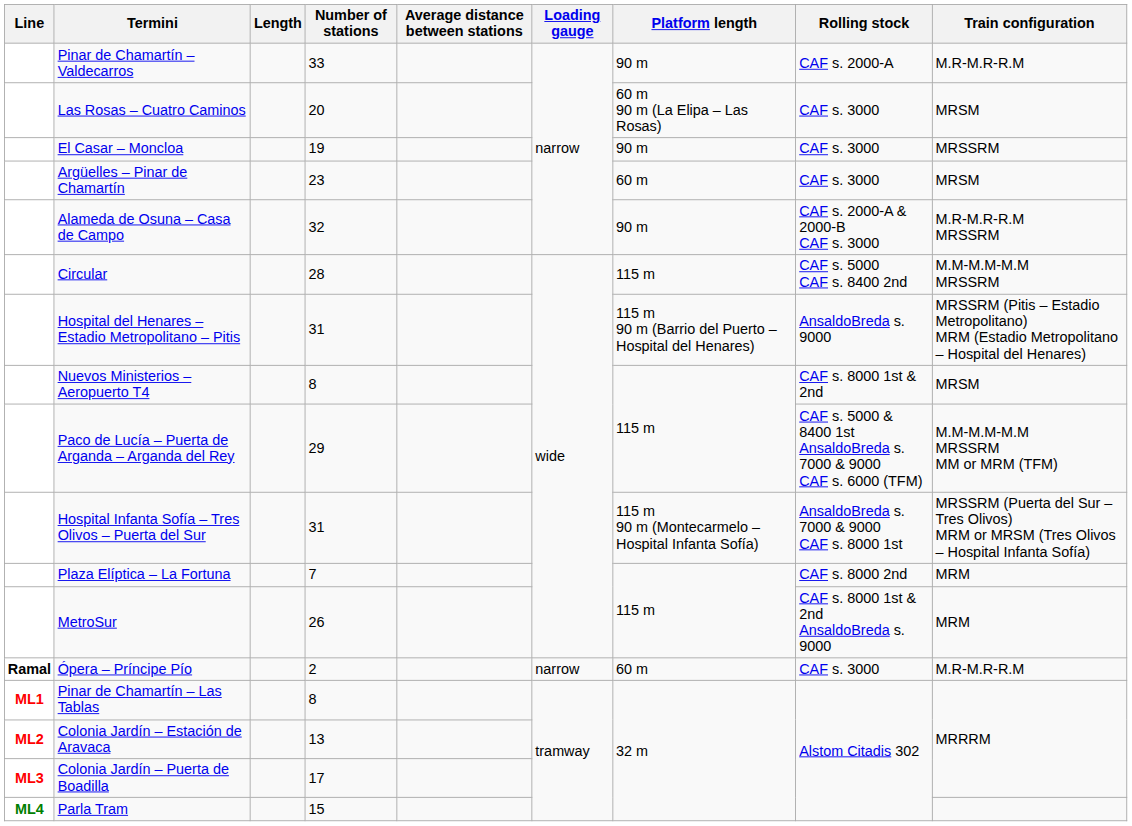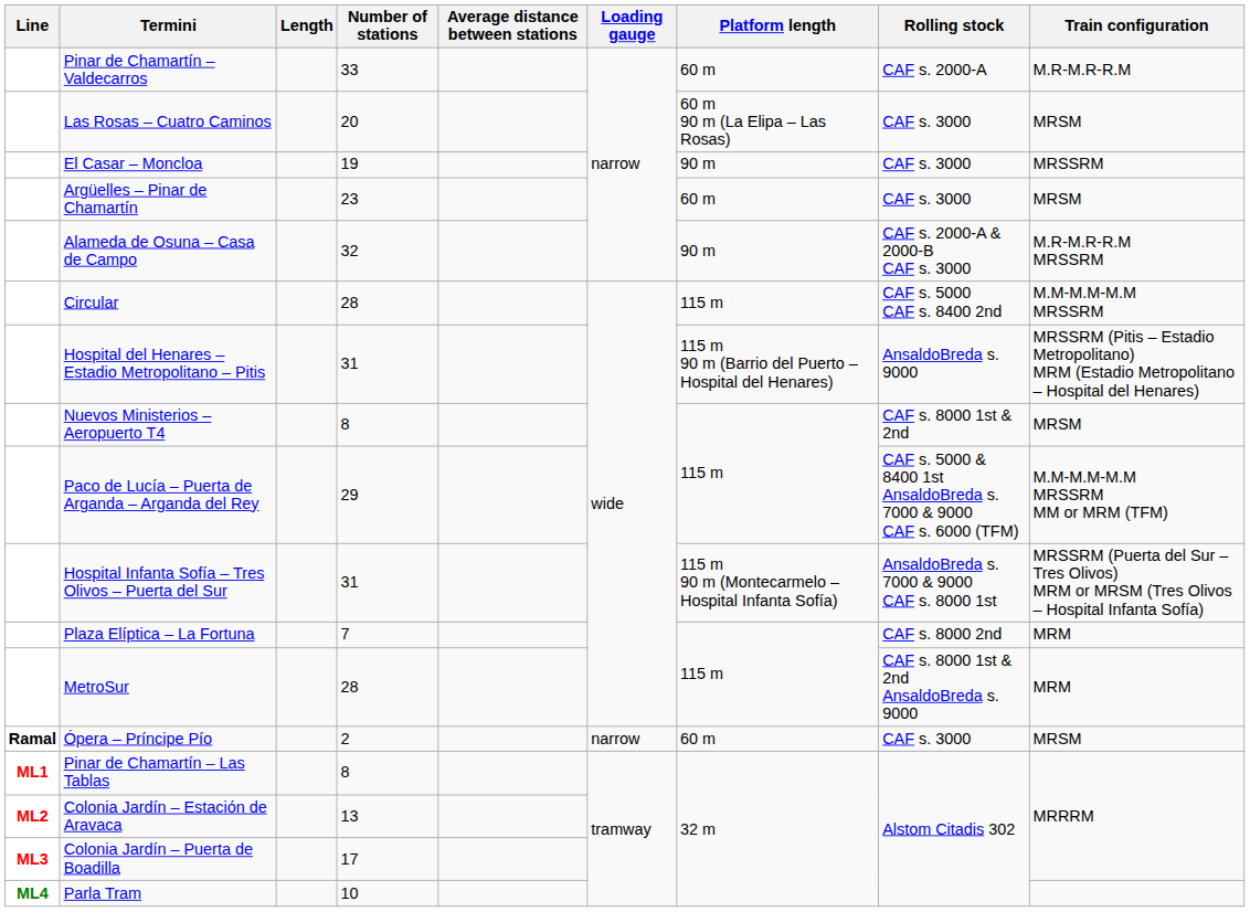 <table class="wikitable">
 <tr>
 <th>Line</th>
 <th>Termini</th>
 <th>Length</th>
 <th>Number of stations</th>
 <th>Average distance between stations</th>
 <th><a href='#'>Loading gauge</a></th>
 <th><a href='#'>Platform</a> length</th>
 <th>Rolling stock</th>
 <th>Train configuration</th>
 </tr>
 <tr>
 <th style="background-color:white"></th>
 <td><a href='#'>Pinar de Chamartín – Valdecarros</a></td>
 <td></td>
 <td>33</td>
 <td></td>
 <td rowspan="5">narrow</td>
-<td>90 m</td>
+<td>60 m</td>
 <td><a href='#'>CAF</a> s. 2000-A</td>
 <td>M.R-M.R-R.M</td>
 </tr>
 <tr>
 <th style="background-color:white"></th>
 <td><a href='#'>Las Rosas – Cuatro Caminos</a></td>
 <td></td>
 <td>20</td>
 <td></td>
 <td>60 m<br>90 m (La Elipa – Las Rosas)</td>
 <td><a href='#'>CAF</a> s. 3000</td>
 <td>MRSM</td>
 </tr>
 <tr>
 <th style="background-color:white"></th>
 <td><a href='#'>El Casar – Moncloa</a></td>
 <td></td>
 <td>19</td>
 <td></td>
 <td>90 m</td>
 <td><a href='#'>CAF</a> s. 3000</td>
 <td>MRSSRM</td>
 </tr>
 <tr>
 <th style="background-color:white"></th>
 <td><a href='#'>Argüelles – Pinar de Chamartín</a></td>
 <td></td>
 <td>23</td>
 <td></td>
 <td>60 m</td>
 <td><a href='#'>CAF</a> s. 3000</td>
 <td>MRSM</td>
 </tr>
 <tr>
 <th style="background-color:white"></th>
 <td><a href='#'>Alameda de Osuna – Casa de Campo</a></td>
 <td></td>
 <td>32</td>
 <td></td>
 <td>90 m</td>
 <td><a href='#'>CAF</a> s. 2000-A & 2000-B<br><a href='#'>CAF</a> s. 3000</td>
 <td>M.R-M.R-R.M<br>MRSSRM</td>
 </tr>
 <tr>
 <th style="background-color:white"></th>
 <td><a href='#'>Circular</a></td>
 <td></td>
 <td>28</td>
 <td></td>
 <td rowspan="7">wide</td>
 <td>115 m</td>
 <td><a href='#'>CAF</a> s. 5000<br><a href='#'>CAF</a> s. 8400 2nd</td>
 <td>M.M-M.M-M.M<br>MRSSRM</td>
 </tr>
 <tr>
 <th style="background-color:white"></th>
 <td><a href='#'>Hospital del Henares – Estadio Metropolitano – Pitis</a></td>
 <td></td>
 <td>31</td>
 <td></td>
 <td>115 m<br>90 m (Barrio del Puerto – Hospital del Henares)</td>
 <td><a href='#'>AnsaldoBreda</a> s. 9000</td>
 <td>MRSSRM (Pitis – Estadio Metropolitano)<br>MRM (Estadio Metropolitano – Hospital del Henares)</td>
 </tr>
 <tr>
 <th style="background-color:white"></th>
 <td><a href='#'>Nuevos Ministerios – Aeropuerto T4</a></td>
 <td></td>
 <td>8</td>
 <td></td>
 <td rowspan="2">115 m</td>
 <td><a href='#'>CAF</a> s. 8000 1st & 2nd</td>
 <td>MRSM</td>
 </tr>
 <tr>
 <th style="background-color:white"></th>
 <td><a href='#'>Paco de Lucía – Puerta de Arganda – Arganda del Rey</a></td>
 <td></td>
 <td>29</td>
 <td></td>
 <td><a href='#'>CAF</a> s. 5000 & 8400 1st<br><a href='#'>AnsaldoBreda</a> s. 7000 & 9000<br><a href='#'>CAF</a> s. 6000 (TFM)</td>
 <td>M.M-M.M-M.M<br>MRSSRM<br>MM or MRM (TFM)</td>
 </tr>
 <tr>
 <th style="background-color:white"></th>
 <td><a href='#'>Hospital Infanta Sofía – Tres Olivos – Puerta del Sur</a></td>
 <td></td>
 <td>31</td>
 <td></td>
 <td>115 m<br> 90 m (Montecarmelo – Hospital Infanta Sofía)</td>
 <td><a href='#'>AnsaldoBreda</a> s. 7000 & 9000<br><a href='#'>CAF</a> s. 8000 1st</td>
 <td>MRSSRM (Puerta del Sur – Tres Olivos)<br>MRM or MRSM (Tres Olivos – Hospital Infanta Sofía)</td>
 </tr>
 <tr>
 <th style="background-color:white"></th>
 <td><a href='#'>Plaza Elíptica – La Fortuna</a></td>
 <td></td>
 <td>7</td>
 <td></td>
 <td rowspan="2">115 m</td>
 <td><a href='#'>CAF</a> s. 8000 2nd</td>
 <td>MRM</td>
 </tr>
 <tr>
 <th style="background-color:white"></th>
 <td><a href='#'>MetroSur</a></td>
 <td></td>
-<td>26</td>
+<td>28</td>
 <td></td>
 <td><a href='#'>CAF</a> s. 8000 1st & 2nd<br><a href='#'>AnsaldoBreda</a> s. 9000</td>
 <td>MRM</td>
 </tr>
 <tr>
 <th style="background-color:white"> Ramal</th>
 <td><a href='#'>Ópera – Príncipe Pío</a></td>
 <td></td>
 <td>2</td>
 <td></td>
 <td>narrow</td>
 <td>60 m</td>
 <td><a href='#'>CAF</a> s. 3000</td>
-<td>M.R-M.R-R.M</td>
+<td>MRSM</td>
 </tr>
 <tr>
 <th style="background-color:white; color:red"> ML1</th>
 <td><a href='#'>Pinar de Chamartín – Las Tablas</a></td>
 <td></td>
 <td>8</td>
 <td></td>
 <td rowspan="4">tramway</td>
 <td rowspan="4">32 m</td>
 <td rowspan="4"><a href='#'>Alstom Citadis</a> 302</td>
 <td rowspan="3">MRRRM</td>
 </tr>
 <tr>
 <th style="background-color:white; color:red"> ML2</th>
 <td><a href='#'>Colonia Jardín – Estación de Aravaca</a></td>
 <td></td>
 <td>13</td>
 <td></td>
 </tr>
 <tr>
 <th style="background-color:white; color:red"> ML3</th>
 <td><a href='#'>Colonia Jardín – Puerta de Boadilla</a></td>
 <td></td>
 <td>17</td>
 <td></td>
 </tr>
 <tr>
 <th style="background-color:white; color:green"> ML4</th>
 <td><a href='#'>Parla Tram</a></td>
 <td></td>
-<td>15</td>
+<td>10</td>
 <td></td>
 </tr>
 </table>
